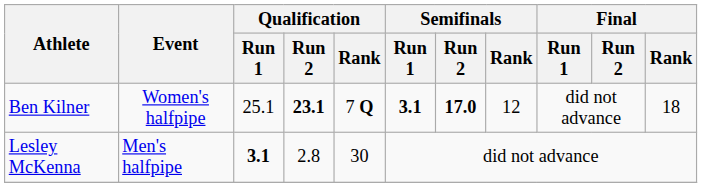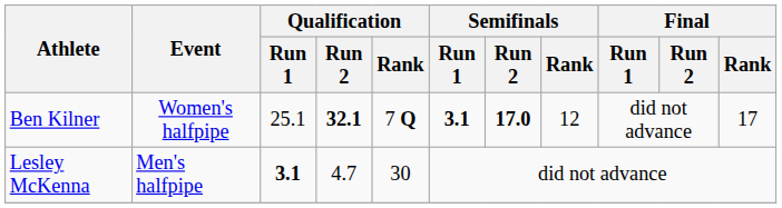 <table class="wikitable" border="1">
 <tr>
 <th rowspan=2>Athlete</th>
 <th rowspan=2>Event</th>
 <th colspan=3>Qualification</th>
 <th colspan=3>Semifinals</th>
 <th colspan=3>Final</th>
 </tr>
 <tr>
 <th>Run 1</th>
 <th>Run 2</th>
 <th>Rank</th>
 <th>Run 1</th>
 <th>Run 2</th>
 <th>Rank</th>
 <th>Run 1</th>
 <th>Run 2</th>
 <th>Rank</th>
 </tr>
 <tr align=center>
 <td align=left><a href='#'>Ben Kilner</a></td>
 <td><a href='#'>Women's halfpipe</a></td>
 <td>25.1</td>
-<td><strong>23.1</strong></td>
+<td><strong>32.1</strong></td>
 <td>7 <strong>Q</strong></td>
 <td><strong>3.1</strong></td>
 <td><strong>17.0</strong></td>
 <td>12</td>
 <td colspan=2>did not advance</td>
-<td>18</td>
+<td>17</td>
 </tr>
 <tr align=center>
 <td align=left><a href='#'>Lesley McKenna</a></td>
 <td align=left><a href='#'>Men's halfpipe</a></td>
 <td><strong>3.1</strong></td>
-<td>2.8</td>
+<td>4.7</td>
 <td>30</td>
 <td colspan=6>did not advance</td>
 </tr>
 <tr align=center>
 </tr>
 </table>
